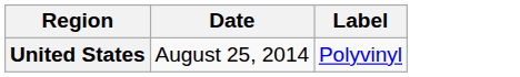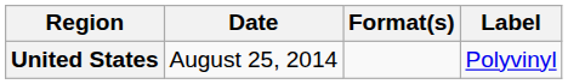 <table class="wikitable plainrowheaders">
 <tr>
 <th scope="col">Region</th>
 <th scope="col">Date</th>
+<th scope="col">Format(s)</th>
 <th scope="col">Label</th>
 </tr>
 <tr>
 <th scope="row">United States</th>
 <td>August 25, 2014</td>
+<td></td>
 <td><a href='#'>Polyvinyl</a></td>
 </tr>
 </table>
